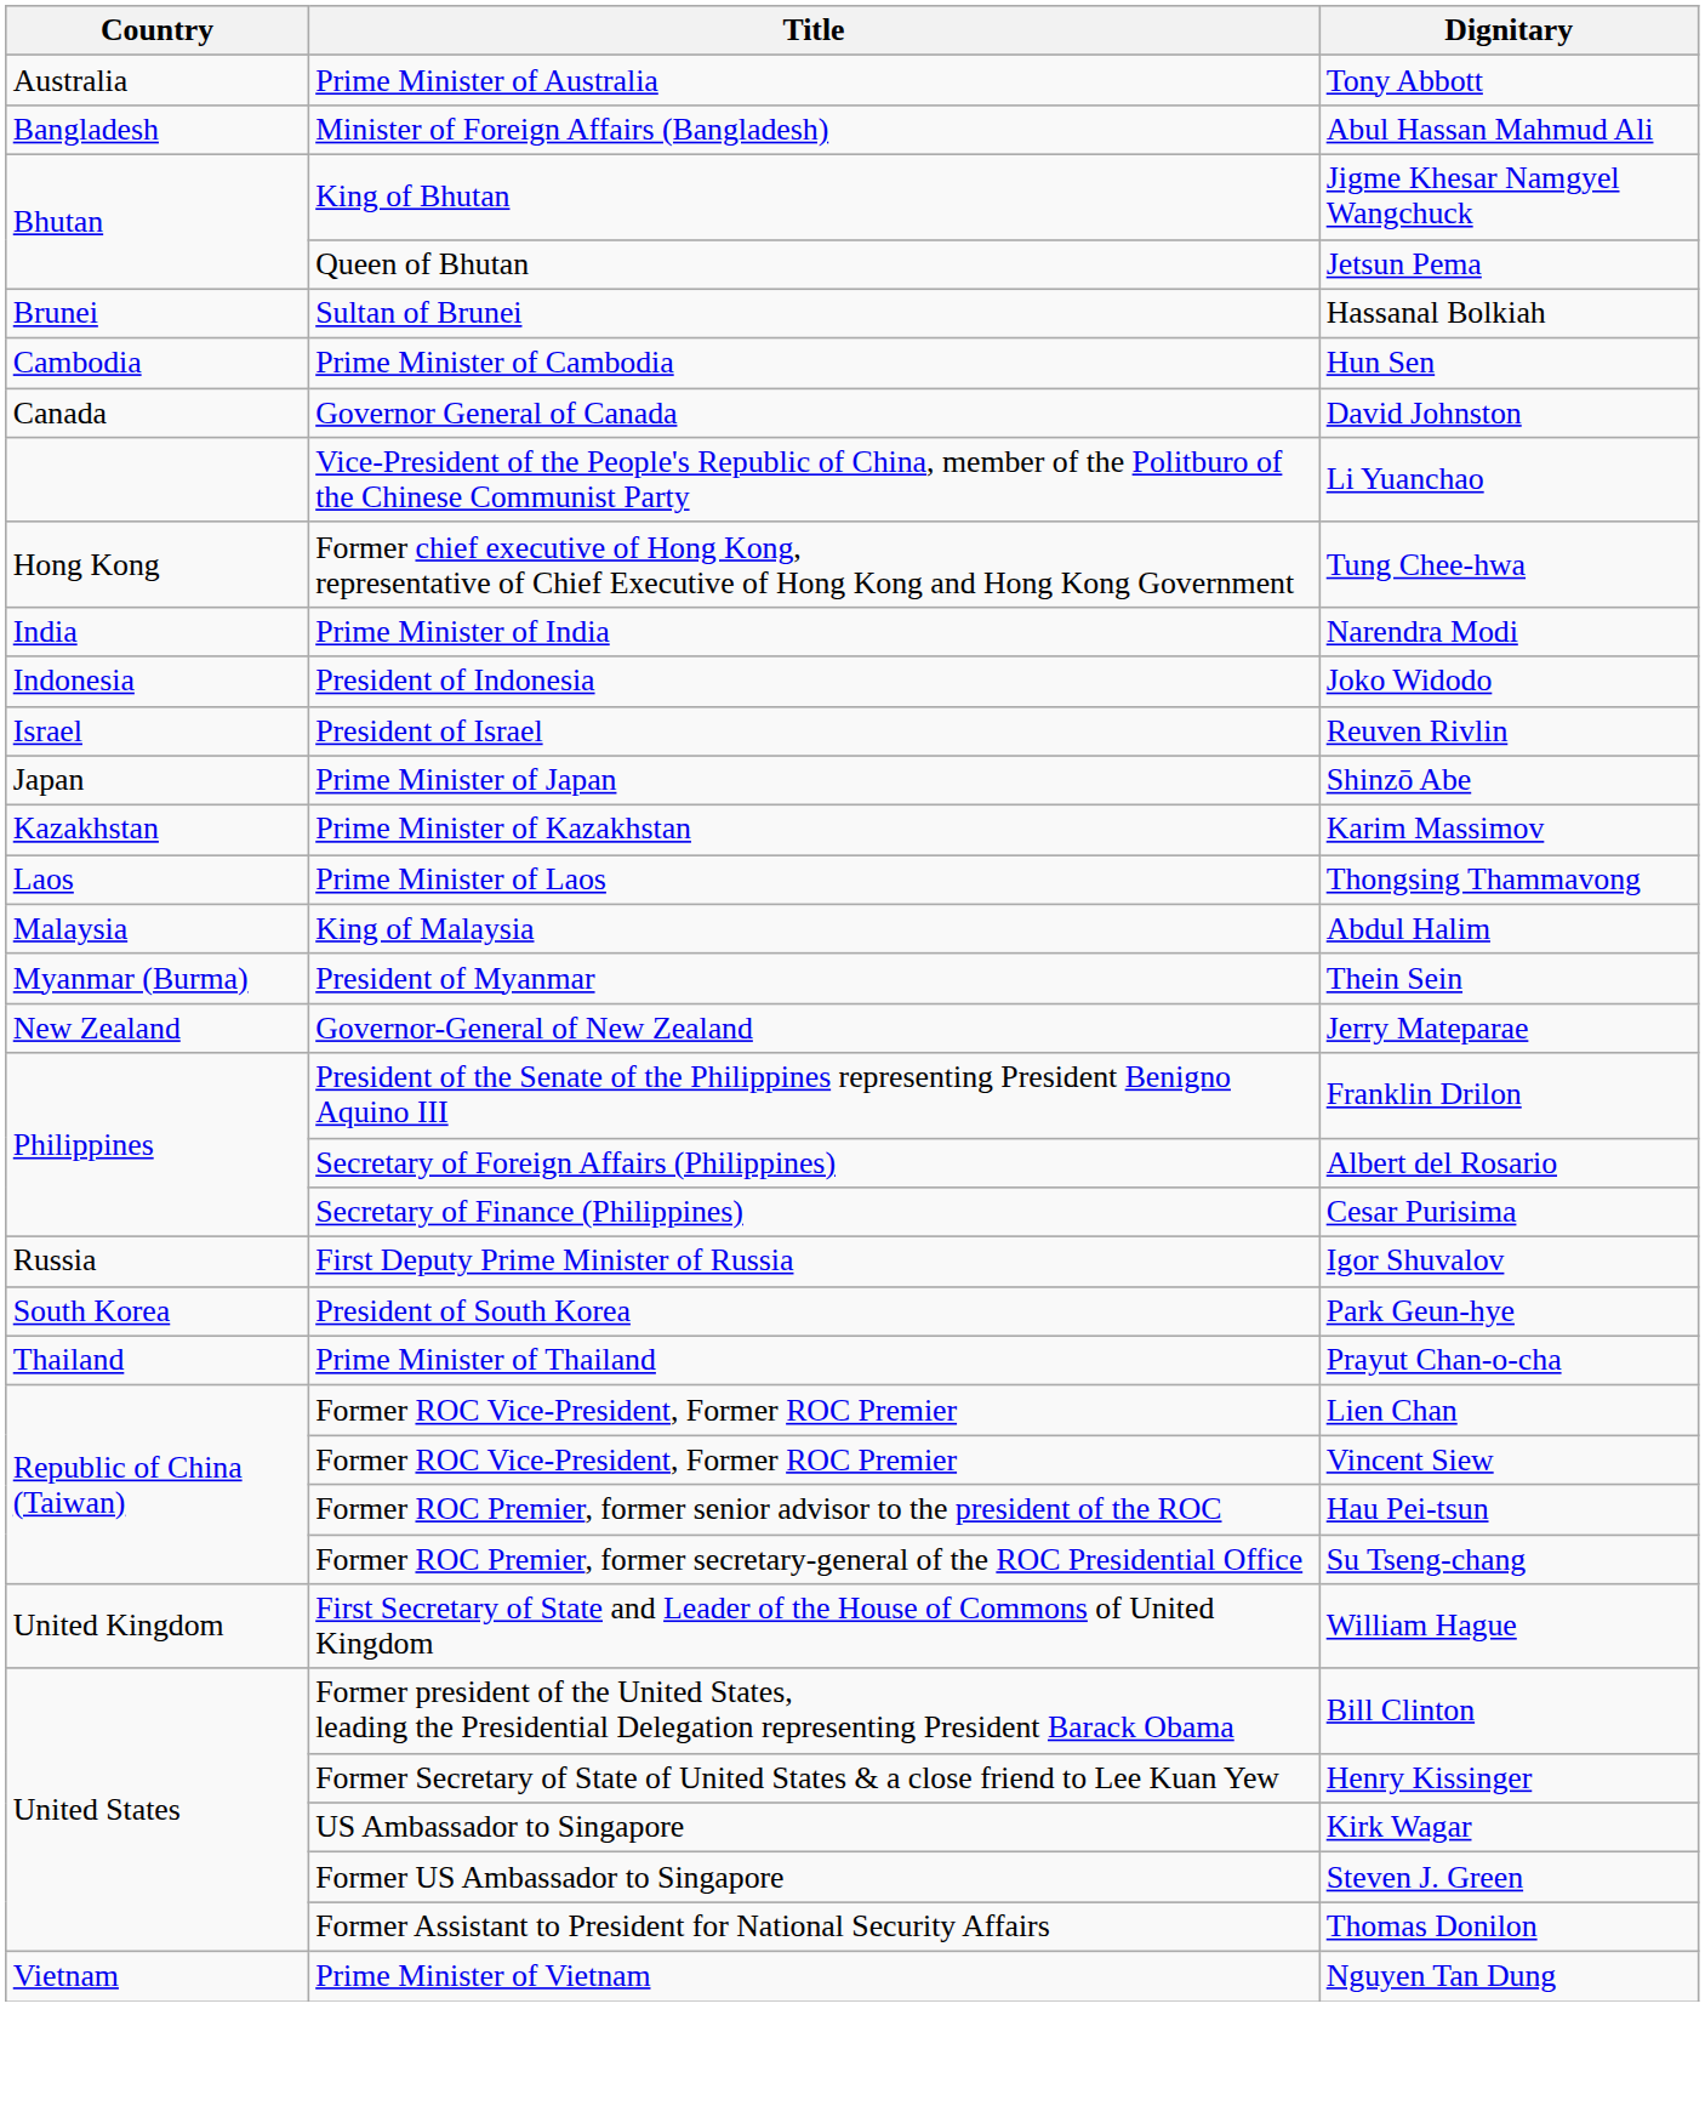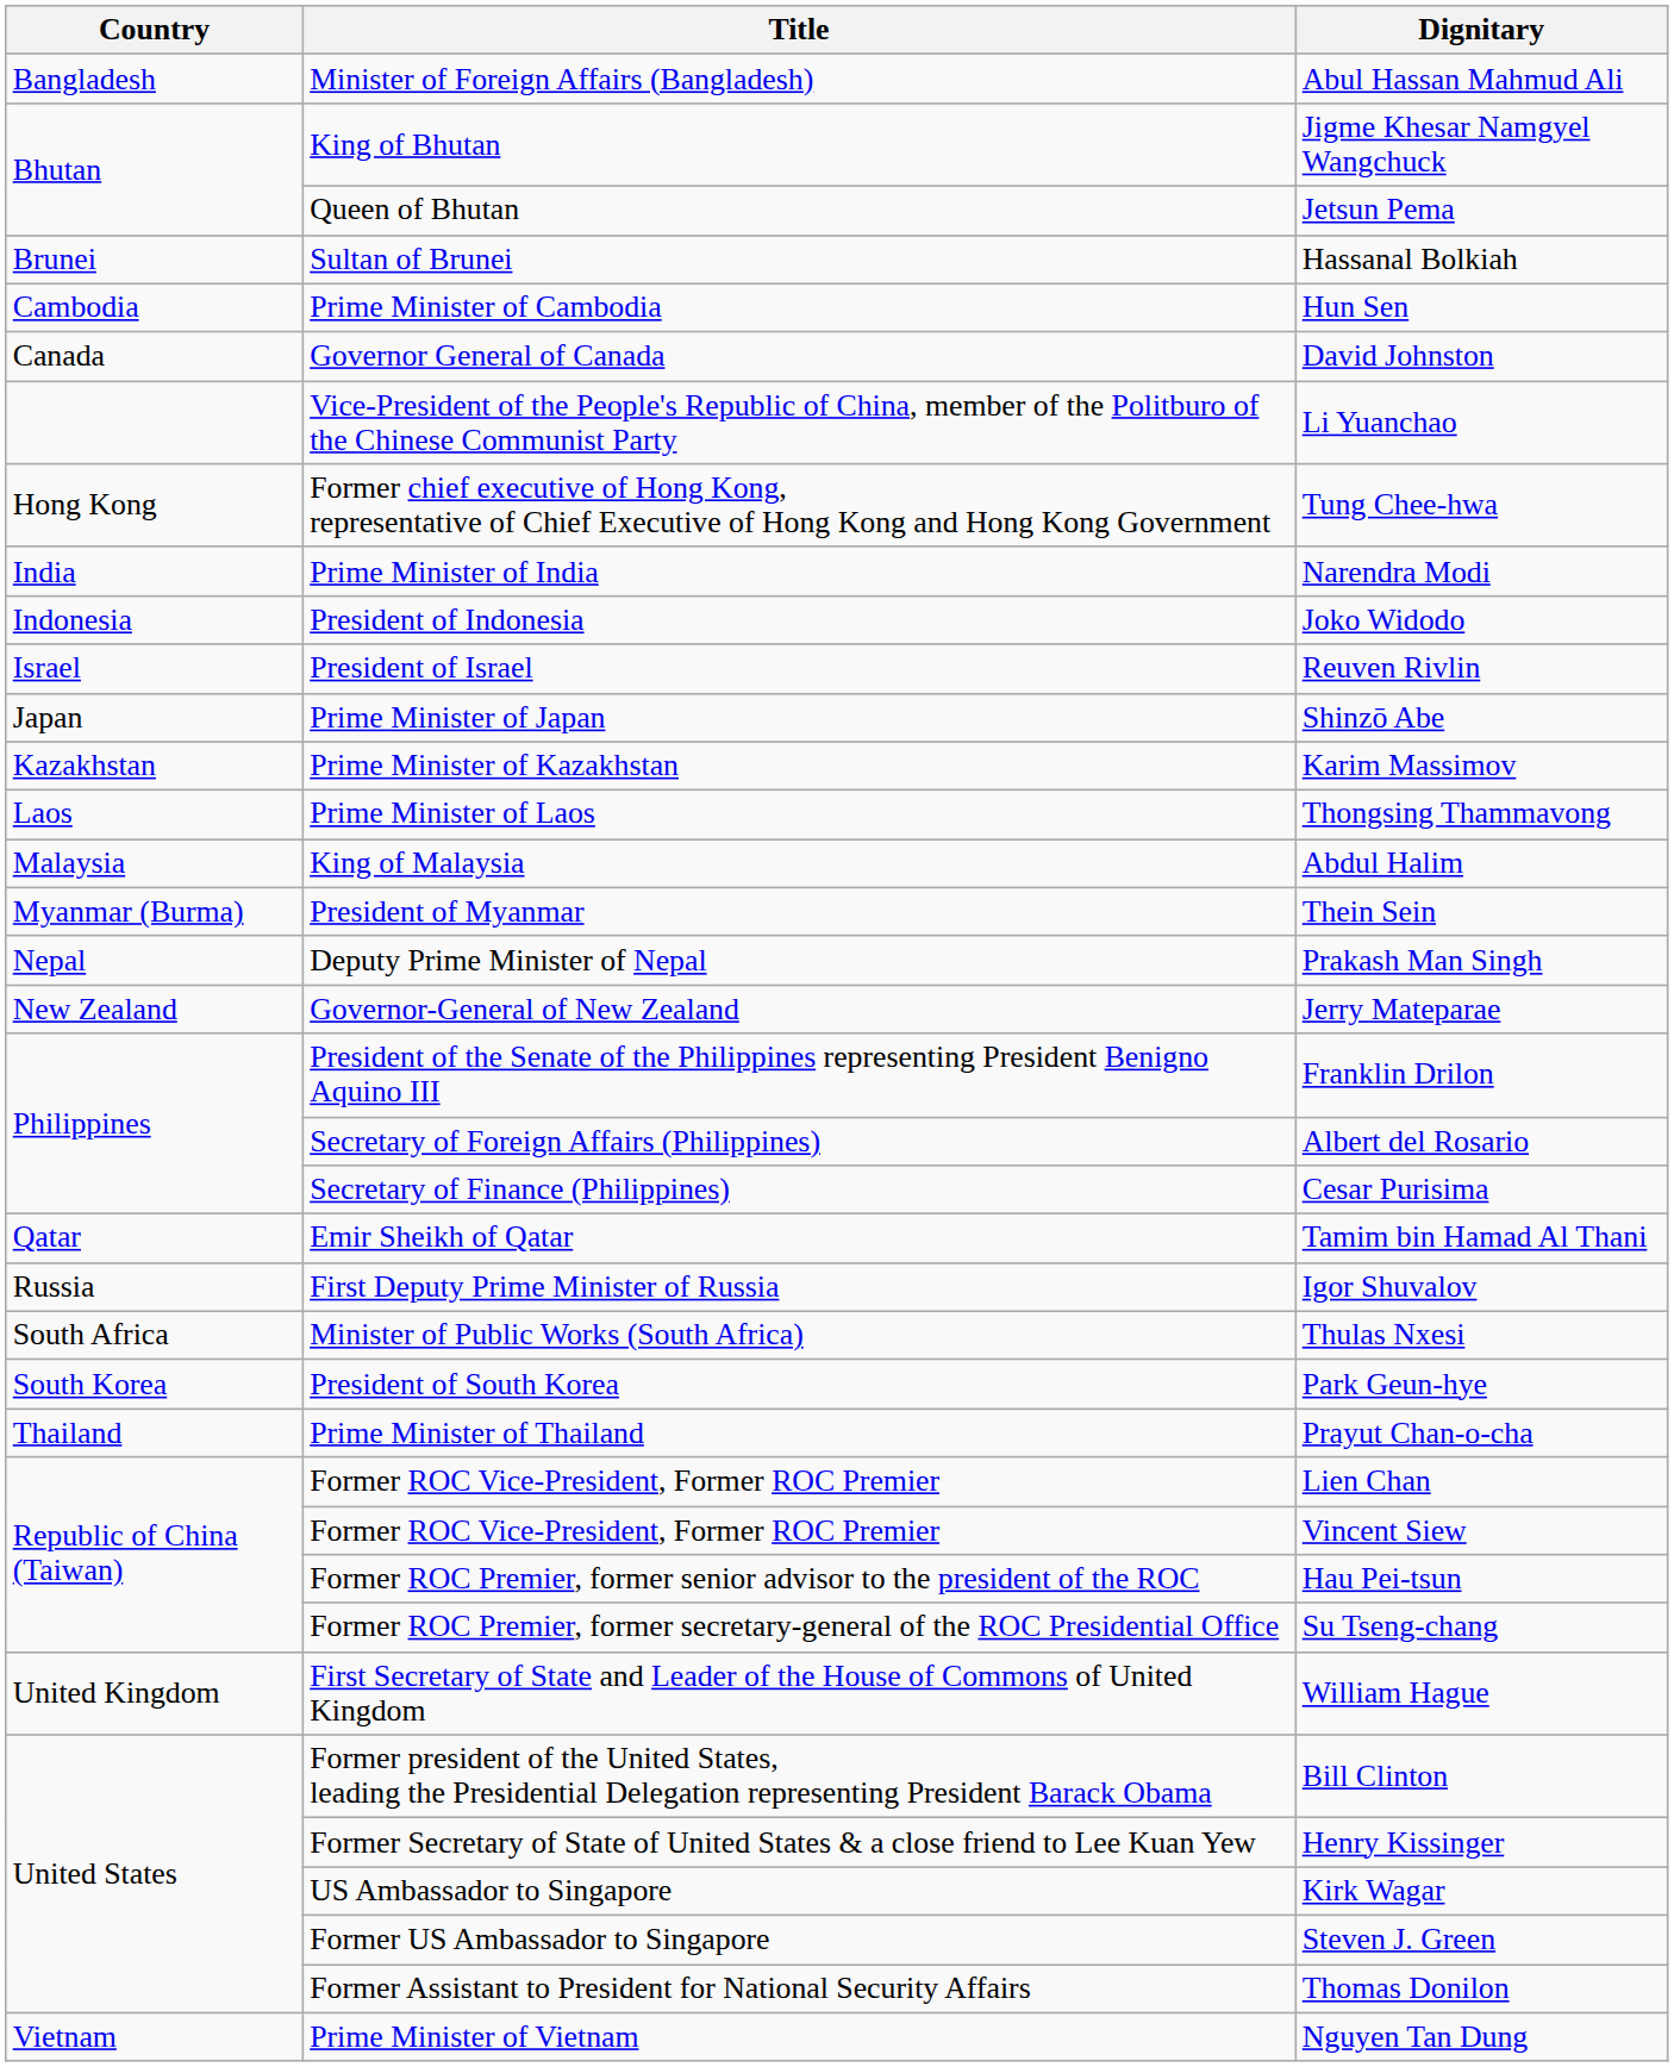 <table class="wikitable sortable">
 <tr>
 <th>Country</th>
 <th>Title</th>
 <th>Dignitary</th>
-</tr>
-<tr>
-<td> Australia</td>
-<td><a href='#'>Prime Minister of Australia</a></td>
-<td><a href='#'>Tony Abbott</a></td>
 </tr>
 <tr>
 <td> <a href='#'>Bangladesh</a></td>
 <td><a href='#'>Minister of Foreign Affairs (Bangladesh)</a></td>
 <td><a href='#'>Abul Hassan Mahmud Ali</a></td>
 </tr>
 <tr>
 <td rowspan="2"> <a href='#'>Bhutan</a></td>
 <td><a href='#'>King of Bhutan</a></td>
 <td><a href='#'>Jigme Khesar Namgyel Wangchuck</a></td>
 </tr>
 <tr>
 <td>Queen of Bhutan</td>
 <td><a href='#'>Jetsun Pema</a></td>
 </tr>
 <tr>
 <td> <a href='#'>Brunei</a></td>
 <td><a href='#'>Sultan of Brunei</a></td>
 <td>Hassanal Bolkiah</td>
 </tr>
 <tr>
 <td> <a href='#'>Cambodia</a></td>
 <td><a href='#'>Prime Minister of Cambodia</a></td>
 <td><a href='#'>Hun Sen</a></td>
 </tr>
 <tr>
 <td> Canada</td>
 <td><a href='#'>Governor General of Canada</a></td>
 <td><a href='#'>David Johnston</a></td>
 </tr>
 <tr>
 <td></td>
 <td><a href='#'>Vice-President of the People's Republic of China</a>, member of the <a href='#'>Politburo of the Chinese Communist Party</a></td>
 <td><a href='#'>Li Yuanchao</a></td>
 </tr>
 <tr>
 <td> Hong Kong</td>
 <td>Former <a href='#'>chief executive of Hong Kong</a>,<br>representative of Chief Executive of Hong Kong and Hong Kong Government</td>
 <td><a href='#'>Tung Chee-hwa</a></td>
 </tr>
 <tr>
 <td> <a href='#'>India</a></td>
 <td><a href='#'>Prime Minister of India</a></td>
 <td><a href='#'>Narendra Modi</a></td>
 </tr>
 <tr>
 <td> <a href='#'>Indonesia</a></td>
 <td><a href='#'>President of Indonesia</a></td>
 <td><a href='#'>Joko Widodo</a></td>
 </tr>
 <tr>
 <td> <a href='#'>Israel</a></td>
 <td><a href='#'>President of Israel</a></td>
 <td><a href='#'>Reuven Rivlin</a></td>
 </tr>
 <tr>
 <td> Japan</td>
 <td><a href='#'>Prime Minister of Japan</a></td>
 <td><a href='#'>Shinzō Abe</a></td>
 </tr>
 <tr>
 <td> <a href='#'>Kazakhstan</a></td>
 <td><a href='#'>Prime Minister of Kazakhstan</a></td>
 <td><a href='#'>Karim Massimov</a></td>
 </tr>
 <tr>
 <td> <a href='#'>Laos</a></td>
 <td><a href='#'>Prime Minister of Laos</a></td>
 <td><a href='#'>Thongsing Thammavong</a></td>
 </tr>
 <tr>
 <td> <a href='#'>Malaysia</a></td>
 <td><a href='#'>King of Malaysia</a></td>
 <td><a href='#'>Abdul Halim</a></td>
 </tr>
 <tr>
 <td> <a href='#'>Myanmar (Burma)</a></td>
 <td><a href='#'>President of Myanmar</a></td>
 <td><a href='#'>Thein Sein</a></td>
 </tr>
 <tr>
+<td> <a href='#'>Nepal</a></td>
+<td>Deputy Prime Minister of <a href='#'>Nepal</a></td>
+<td><a href='#'>Prakash Man Singh</a></td>
+</tr>
+<tr>
 <td> <a href='#'>New Zealand</a></td>
 <td><a href='#'>Governor-General of New Zealand</a></td>
 <td><a href='#'>Jerry Mateparae</a></td>
 </tr>
 <tr>
 <td rowspan="3"> <a href='#'>Philippines</a></td>
 <td><a href='#'>President of the Senate of the Philippines</a> representing President <a href='#'>Benigno Aquino III</a></td>
 <td><a href='#'>Franklin Drilon</a></td>
 </tr>
 <tr>
 <td><a href='#'>Secretary of Foreign Affairs (Philippines)</a></td>
 <td><a href='#'>Albert del Rosario</a></td>
 </tr>
 <tr>
 <td><a href='#'>Secretary of Finance (Philippines)</a></td>
 <td><a href='#'>Cesar Purisima</a></td>
 </tr>
 <tr>
+<td> <a href='#'>Qatar</a></td>
+<td><a href='#'>Emir Sheikh of Qatar</a></td>
+<td><a href='#'>Tamim bin Hamad Al Thani</a></td>
+</tr>
+<tr>
 <td> Russia</td>
 <td><a href='#'>First Deputy Prime Minister of Russia</a></td>
 <td><a href='#'>Igor Shuvalov</a></td>
+</tr>
+<tr>
+<td> South Africa</td>
+<td><a href='#'>Minister of Public Works (South Africa)</a></td>
+<td><a href='#'>Thulas Nxesi</a></td>
 </tr>
 <tr>
 <td> <a href='#'>South Korea</a></td>
 <td><a href='#'>President of South Korea</a></td>
 <td><a href='#'>Park Geun-hye</a></td>
 </tr>
 <tr>
 <td> <a href='#'>Thailand</a></td>
 <td><a href='#'>Prime Minister of Thailand</a></td>
 <td><a href='#'>Prayut Chan-o-cha</a></td>
 </tr>
 <tr>
 <td rowspan="4"> <a href='#'>Republic of China (Taiwan)</a></td>
 <td>Former <a href='#'>ROC Vice-President</a>, Former <a href='#'>ROC Premier</a></td>
 <td><a href='#'>Lien Chan</a></td>
 </tr>
 <tr>
 <td>Former <a href='#'>ROC Vice-President</a>, Former <a href='#'>ROC Premier</a></td>
 <td><a href='#'>Vincent Siew</a></td>
 </tr>
 <tr>
 <td>Former <a href='#'>ROC Premier</a>, former senior advisor to the <a href='#'>president of the ROC</a></td>
 <td><a href='#'>Hau Pei-tsun</a></td>
 </tr>
 <tr>
 <td>Former <a href='#'>ROC Premier</a>, former secretary-general of the <a href='#'>ROC Presidential Office</a></td>
 <td><a href='#'>Su Tseng-chang</a></td>
 </tr>
 <tr>
 <td> United Kingdom</td>
 <td><a href='#'>First Secretary of State</a> and <a href='#'>Leader of the House of Commons</a> of United Kingdom</td>
 <td><a href='#'>William Hague</a></td>
 </tr>
 <tr>
 <td rowspan="5"> United States</td>
 <td>Former president of the United States,<br>leading the Presidential Delegation representing President <a href='#'>Barack Obama</a></td>
 <td><a href='#'>Bill Clinton</a></td>
 </tr>
 <tr>
 <td>Former Secretary of State of United States & a close friend to Lee Kuan Yew</td>
 <td><a href='#'>Henry Kissinger</a></td>
 </tr>
 <tr>
 <td>US Ambassador to Singapore</td>
 <td><a href='#'>Kirk Wagar</a></td>
 </tr>
 <tr>
 <td>Former US Ambassador to Singapore</td>
 <td><a href='#'>Steven J. Green</a></td>
 </tr>
 <tr>
 <td>Former Assistant to President for National Security Affairs</td>
 <td><a href='#'>Thomas Donilon</a></td>
 </tr>
 <tr>
 <td> <a href='#'>Vietnam</a></td>
 <td><a href='#'>Prime Minister of Vietnam</a></td>
 <td><a href='#'>Nguyen Tan Dung</a></td>
 </tr>
 </table>
